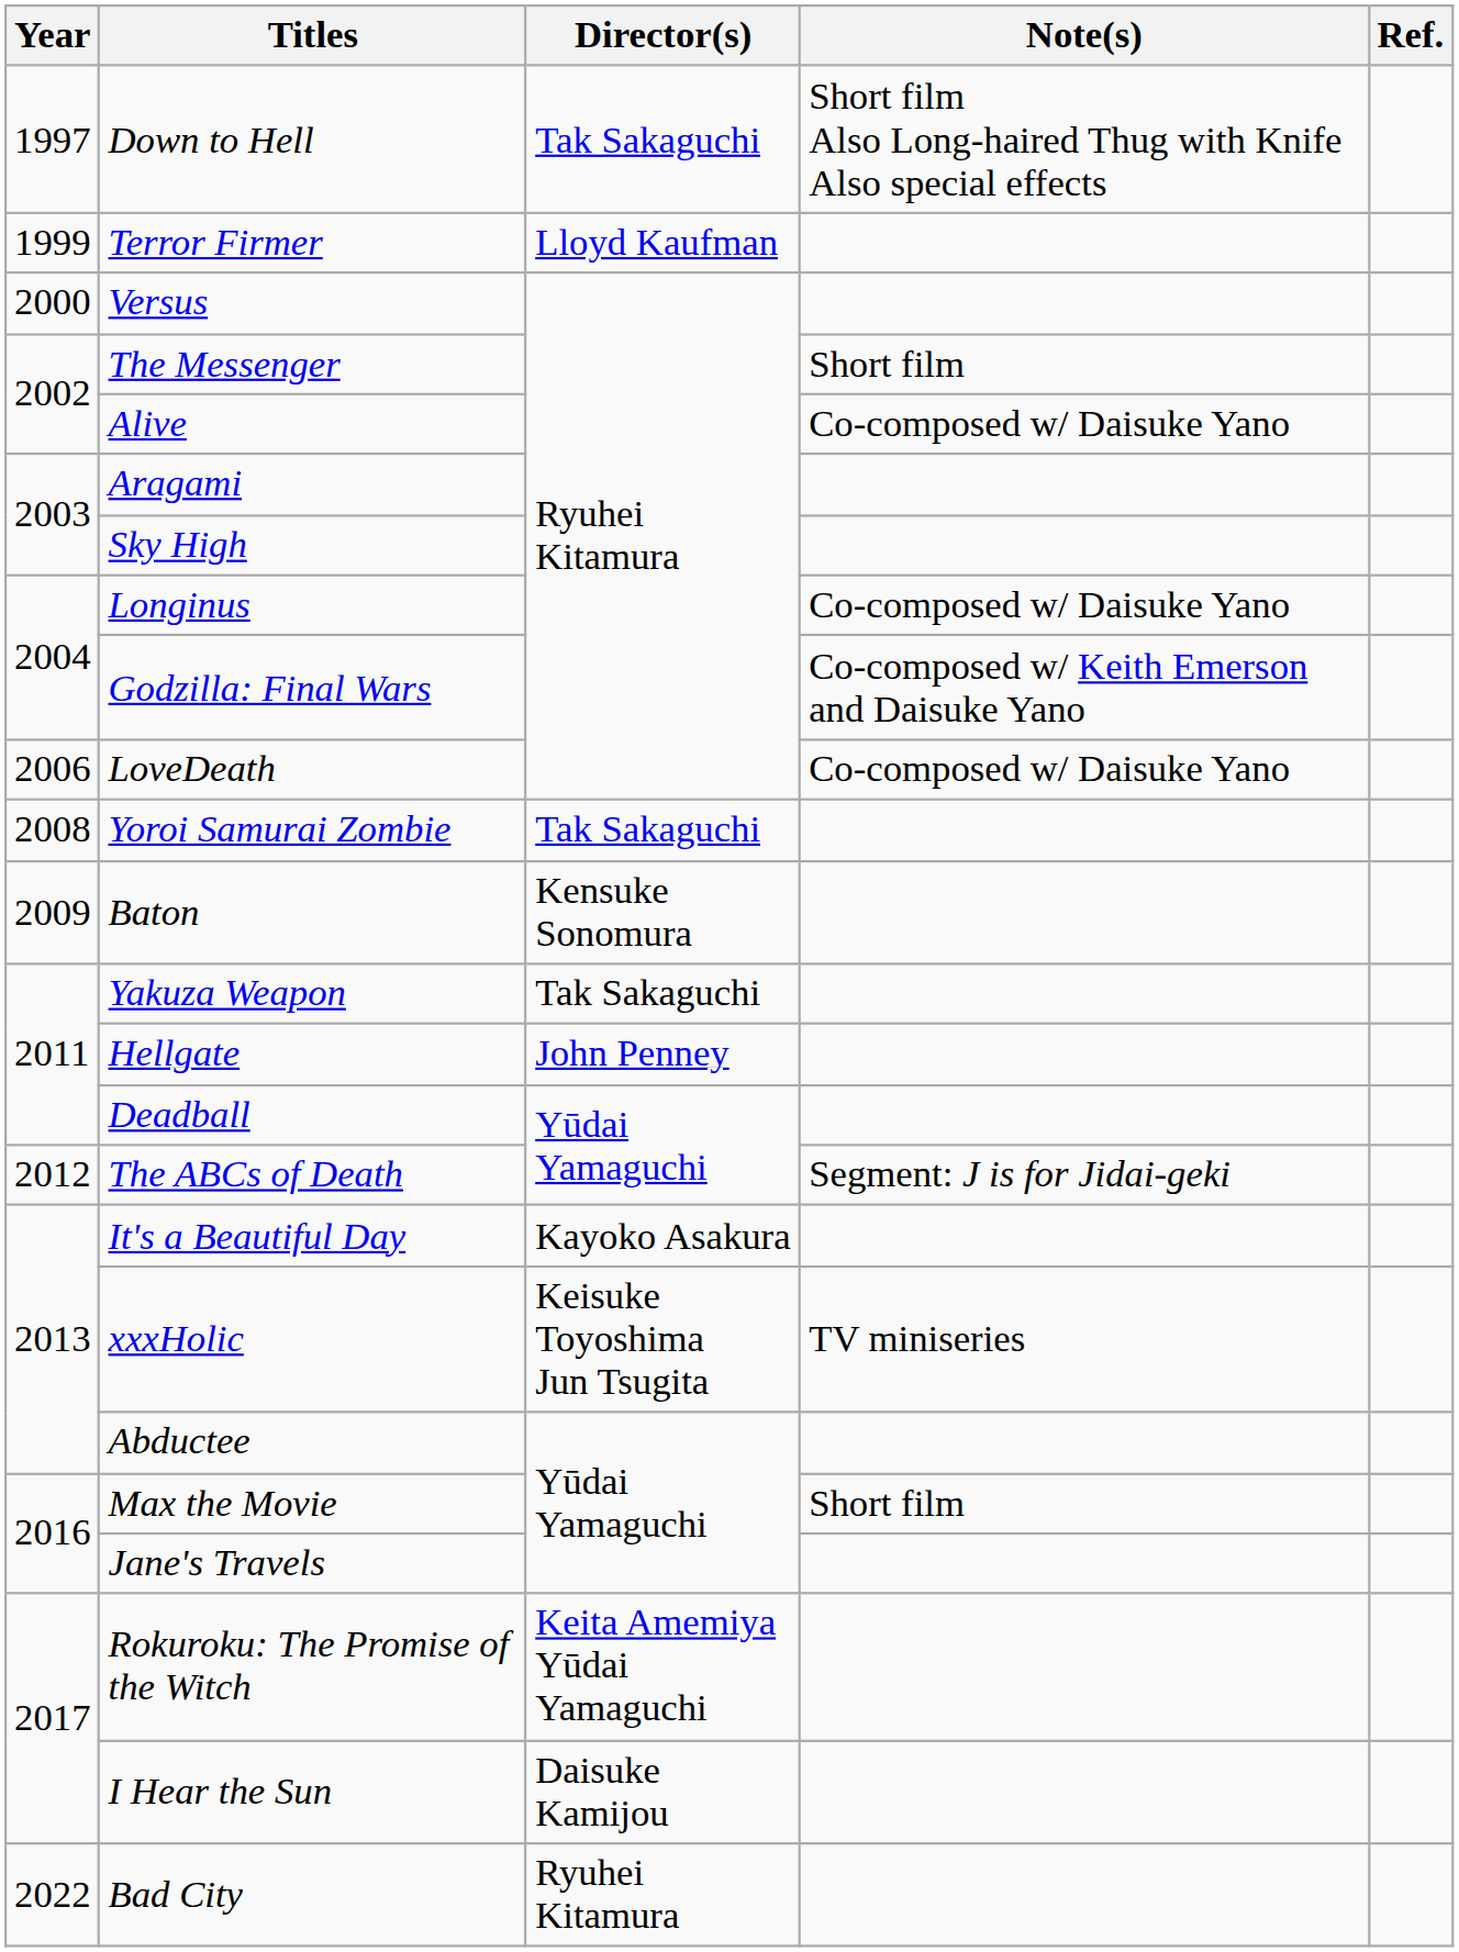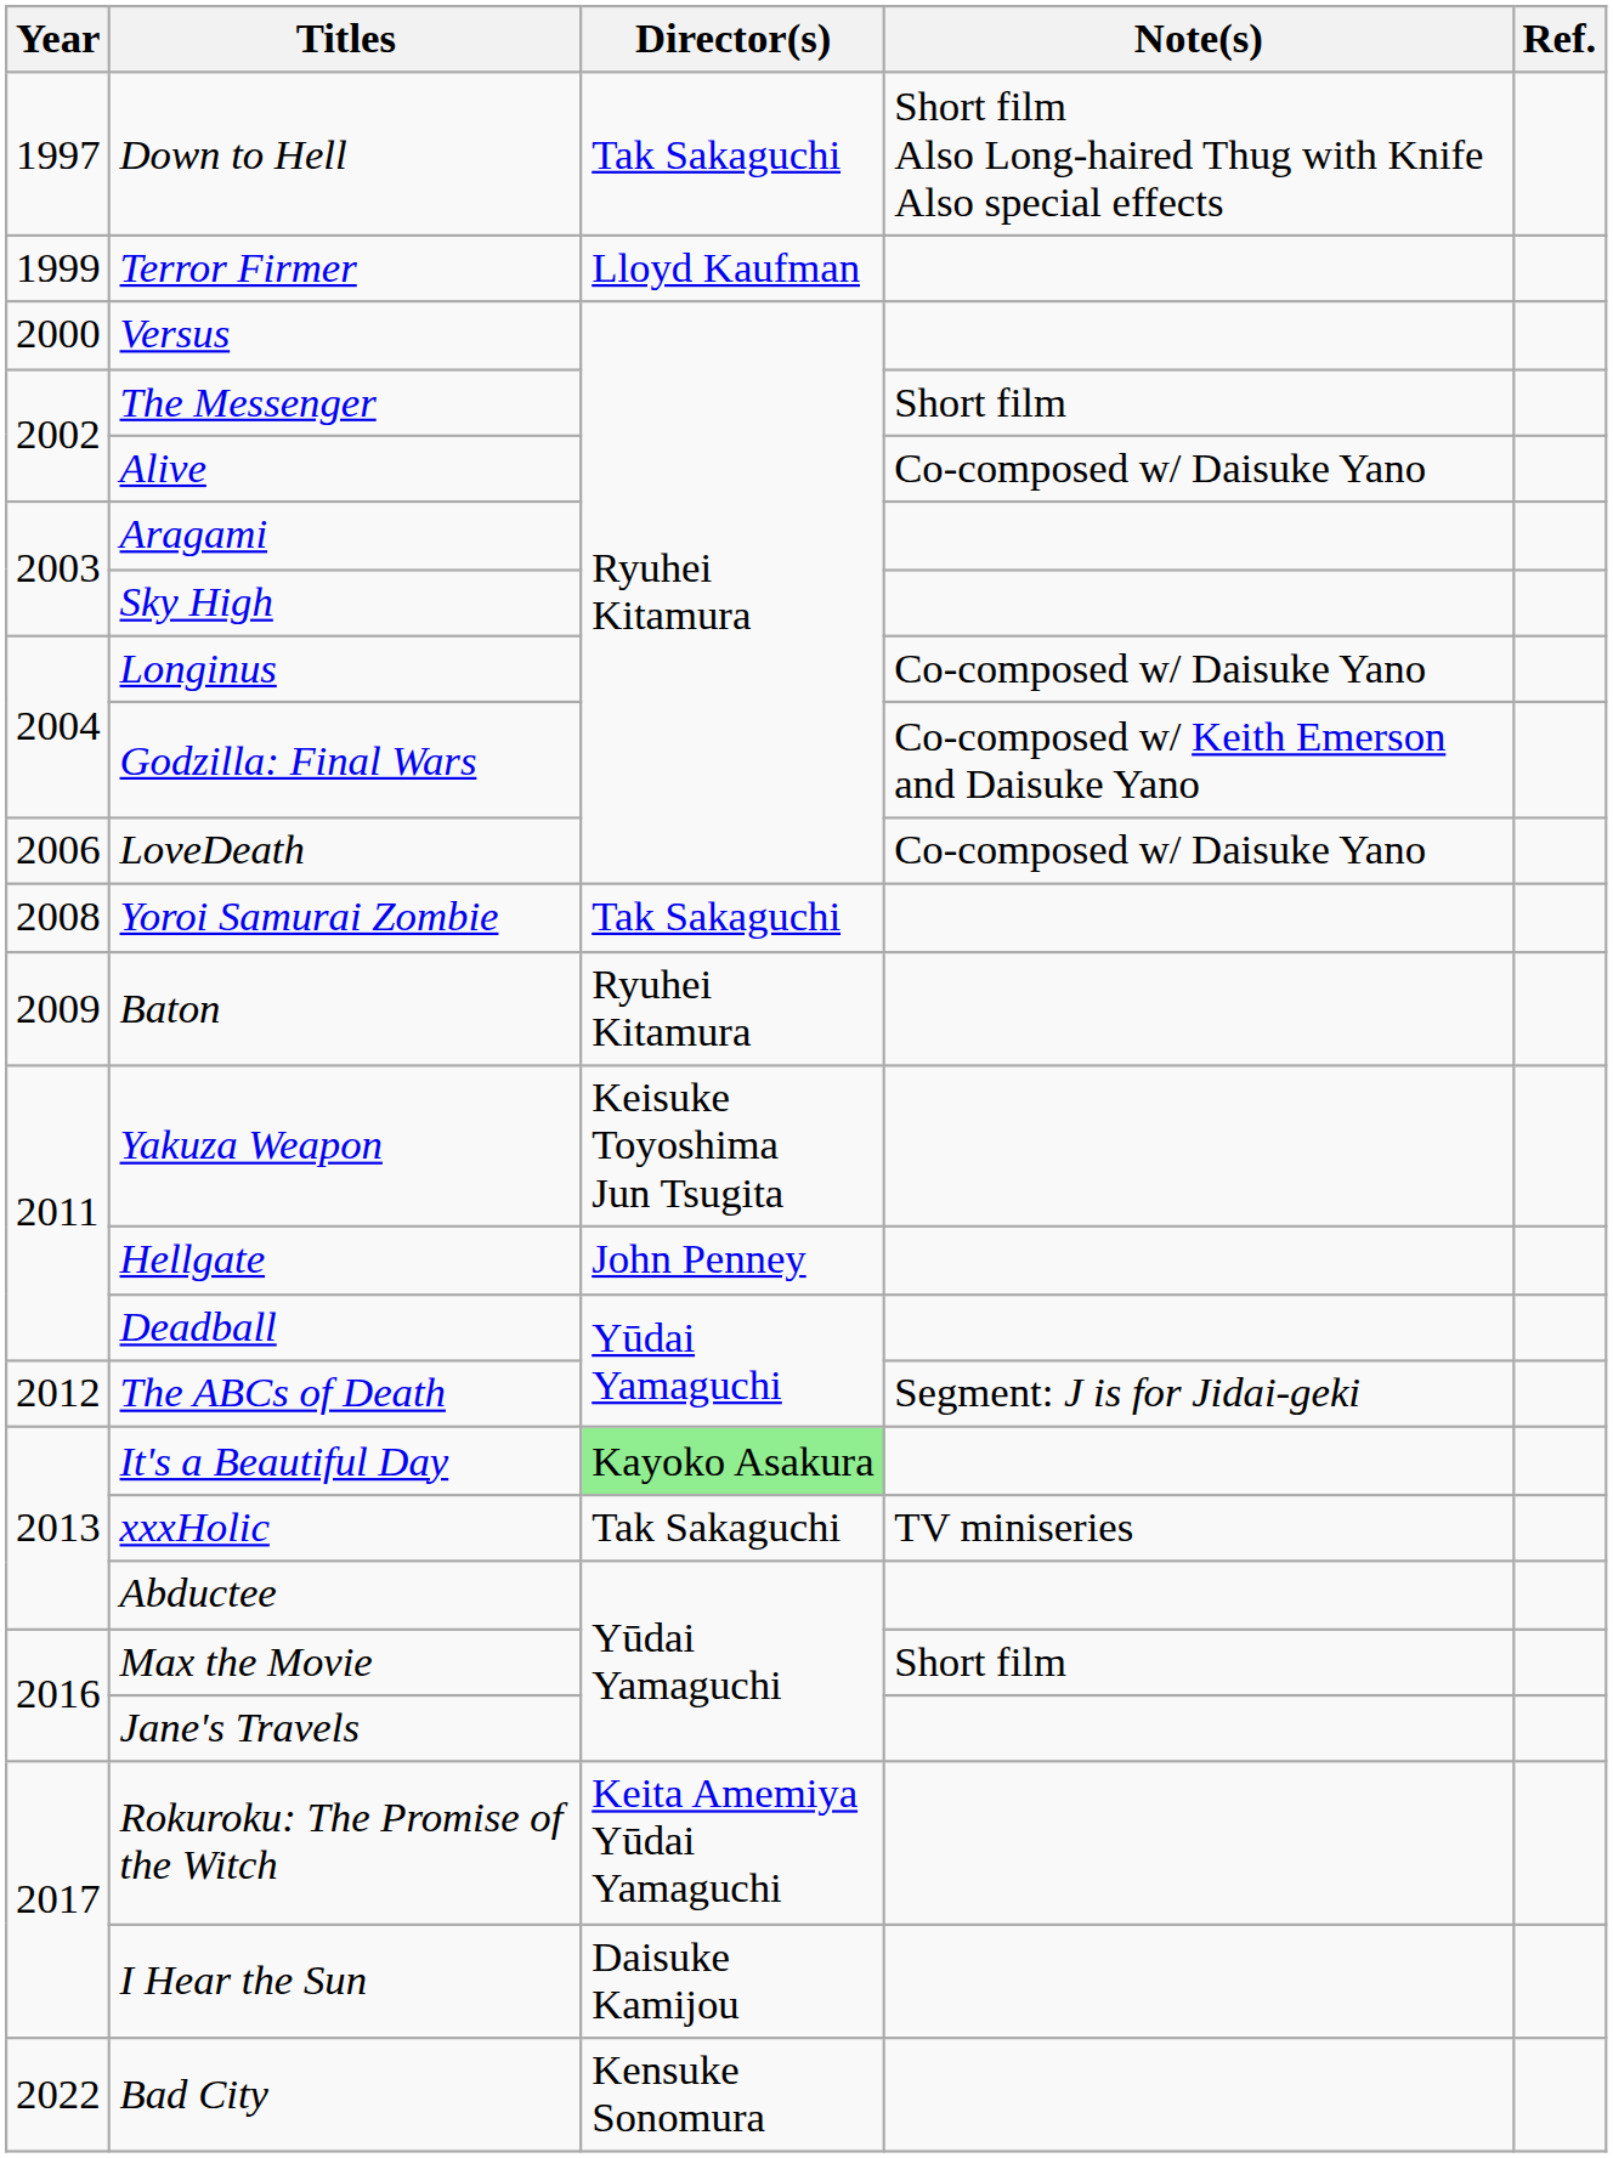 <table class="wikitable sortable">
 <tr>
 <th>Year</th>
 <th>Titles</th>
 <th>Director(s)</th>
 <th>Note(s)</th>
 <th>Ref.</th>
 </tr>
 <tr>
 <td>1997</td>
 <td><em>Down to Hell</em></td>
 <td><a href='#'>Tak Sakaguchi</a></td>
 <td>Short film<br>Also Long-haired Thug with Knife<br>Also special effects</td>
 <td></td>
 </tr>
 <tr>
 <td>1999</td>
 <td><em><a href='#'>Terror Firmer</a></em></td>
 <td><a href='#'>Lloyd Kaufman</a></td>
 <td></td>
 <td></td>
 </tr>
 <tr>
 <td>2000</td>
 <td><em><a href='#'>Versus</a></em></td>
 <td rowspan=8>Ryuhei Kitamura</td>
 <td></td>
 <td></td>
 </tr>
 <tr>
 <td rowspan=2>2002</td>
 <td><em><a href='#'>The Messenger</a></em></td>
 <td>Short film</td>
 <td></td>
 </tr>
 <tr>
 <td><em><a href='#'>Alive</a></em></td>
 <td>Co-composed w/ Daisuke Yano</td>
 <td></td>
 </tr>
 <tr>
 <td rowspan=2>2003</td>
 <td><em><a href='#'>Aragami</a></em></td>
 <td></td>
 <td></td>
 </tr>
 <tr>
 <td><em><a href='#'>Sky High</a></em></td>
 <td></td>
 <td></td>
 </tr>
 <tr>
 <td rowspan=2>2004</td>
 <td><em><a href='#'>Longinus</a></em></td>
 <td>Co-composed w/ Daisuke Yano</td>
 <td></td>
 </tr>
 <tr>
 <td><em><a href='#'>Godzilla: Final Wars</a></em></td>
 <td>Co-composed w/ <a href='#'>Keith Emerson</a> and Daisuke Yano</td>
 <td></td>
 </tr>
 <tr>
 <td>2006</td>
 <td><em>LoveDeath</em></td>
 <td>Co-composed w/ Daisuke Yano</td>
 <td></td>
 </tr>
 <tr>
 <td>2008</td>
 <td><em><a href='#'>Yoroi Samurai Zombie</a></em></td>
 <td><a href='#'>Tak Sakaguchi</a></td>
 <td></td>
 <td></td>
 </tr>
 <tr>
 <td>2009</td>
 <td><em>Baton</em></td>
-<td>Kensuke Sonomura</td>
+<td>Ryuhei Kitamura</td>
 <td></td>
 <td></td>
 </tr>
 <tr>
 <td rowspan=3>2011</td>
 <td><em><a href='#'>Yakuza Weapon</a></em></td>
-<td>Tak Sakaguchi</td>
+<td>Keisuke Toyoshima<br>Jun Tsugita</td>
 <td></td>
 <td></td>
 </tr>
 <tr>
 <td><em><a href='#'>Hellgate</a></em></td>
 <td><a href='#'>John Penney</a></td>
 <td></td>
 <td></td>
 </tr>
 <tr>
 <td><em><a href='#'>Deadball</a></em></td>
 <td rowspan=2><a href='#'>Yūdai Yamaguchi</a></td>
 <td></td>
 <td></td>
 </tr>
 <tr>
 <td>2012</td>
 <td><em><a href='#'>The ABCs of Death</a></em></td>
 <td>Segment: <em>J is for Jidai-geki</em></td>
 <td></td>
 </tr>
 <tr>
 <td rowspan=3>2013</td>
 <td><em><a href='#'>It's a Beautiful Day</a></em></td>
-<td>Kayoko Asakura</td>
+<td style="background: lightgreen;">Kayoko Asakura</td>
 <td></td>
 <td></td>
 </tr>
 <tr>
 <td><em><a href='#'>xxxHolic</a></em></td>
-<td>Keisuke Toyoshima<br>Jun Tsugita</td>
+<td>Tak Sakaguchi</td>
 <td>TV miniseries</td>
 <td></td>
 </tr>
 <tr>
 <td><em>Abductee</em></td>
 <td rowspan=3>Yūdai Yamaguchi</td>
 <td></td>
 <td></td>
 </tr>
 <tr>
 <td rowspan=2>2016</td>
 <td><em>Max the Movie</em></td>
 <td>Short film</td>
 <td></td>
 </tr>
 <tr>
 <td><em>Jane's Travels</em></td>
 <td></td>
 <td></td>
 </tr>
 <tr>
 <td rowspan=2>2017</td>
 <td><em>Rokuroku: The Promise of the Witch</em></td>
 <td><a href='#'>Keita Amemiya</a><br>Yūdai Yamaguchi</td>
 <td></td>
 <td></td>
 </tr>
 <tr>
 <td><em>I Hear the Sun</em></td>
 <td>Daisuke Kamijou</td>
 <td></td>
 <td></td>
 </tr>
 <tr>
 <td>2022</td>
 <td><em>Bad City</em></td>
-<td>Ryuhei Kitamura</td>
+<td>Kensuke Sonomura</td>
 <td></td>
 <td></td>
 </tr>
 </table>
